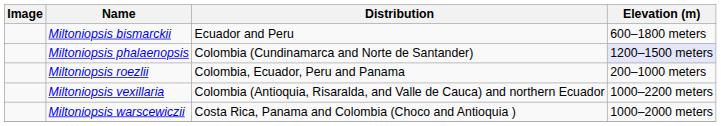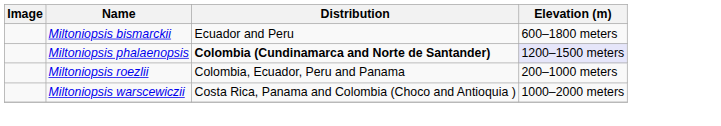 <table class="wikitable">
 <tr>
 <th>Image</th>
 <th>Name</th>
 <th>Distribution</th>
 <th>Elevation (m)</th>
 </tr>
 <tr>
 <td></td>
 <td><em><a href='#'>Miltoniopsis bismarckii</a></em> </td>
 <td>Ecuador and Peru</td>
 <td>600–1800 meters</td>
 </tr>
 <tr>
 <td></td>
 <td><em><a href='#'>Miltoniopsis phalaenopsis</a></em> </td>
-<td>Colombia (Cundinamarca and Norte de Santander)</td>
+<td><strong>Colombia (Cundinamarca and Norte de Santander)</strong></td>
 <td style="background: lavender;">1200–1500 meters</td>
 </tr>
 <tr>
 <td></td>
 <td><em><a href='#'>Miltoniopsis roezlii</a></em> </td>
 <td>Colombia, Ecuador, Peru and Panama</td>
 <td>200–1000 meters</td>
 </tr>
 <tr>
 <td></td>
-<td><em><a href='#'>Miltoniopsis vexillaria</a></em> </td>
-<td>Colombia (Antioquia, Risaralda, and Valle de Cauca) and northern Ecuador</td>
-<td>1000–2200 meters</td>
-</tr>
-<tr>
-<td></td>
 <td><em><a href='#'>Miltoniopsis warscewiczii</a></em> </td>
 <td>Costa Rica, Panama and Colombia (Choco and Antioquia )</td>
 <td>1000–2000 meters</td>
 </tr>
 <tr>
 </tr>
 </table>
